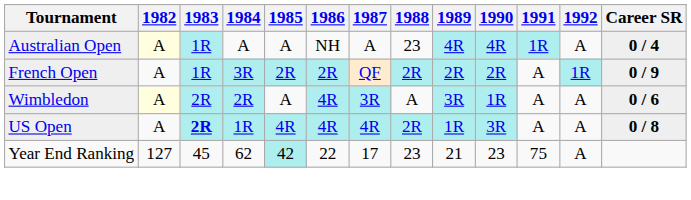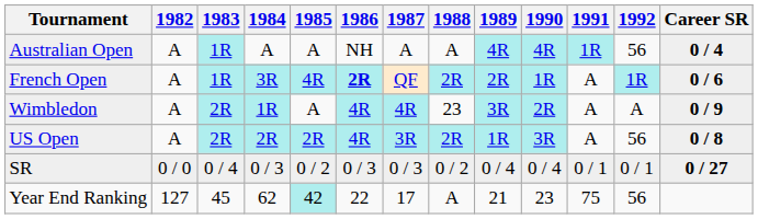 <table class="wikitable">
 <tr>
 <th>Tournament</th>
 <th><a href='#'>1982</a></th>
 <th><a href='#'>1983</a></th>
 <th><a href='#'>1984</a></th>
 <th><a href='#'>1985</a></th>
 <th><a href='#'>1986</a></th>
 <th><a href='#'>1987</a></th>
 <th><a href='#'>1988</a></th>
 <th><a href='#'>1989</a></th>
 <th><a href='#'>1990</a></th>
 <th><a href='#'>1991</a></th>
 <th><a href='#'>1992</a></th>
 <th>Career SR</th>
 </tr>
 <tr>
 <td style="background:#EFEFEF;"><a href='#'>Australian Open</a></td>
-<td align="center" style="background: lightyellow;">A</td>
+<td align="center">A</td>
 <td align="center" style="background:#afeeee;"><a href='#'>1R</a></td>
 <td align="center">A</td>
 <td align="center">A</td>
 <td align="center">NH</td>
 <td align="center">A</td>
-<td align="center">23</td>
+<td align="center">A</td>
 <td align="center" style="background:#afeeee;"><a href='#'>4R</a></td>
 <td align="center" style="background:#afeeee;"><a href='#'>4R</a></td>
 <td align="center" style="background:#afeeee;"><a href='#'>1R</a></td>
-<td align="center">A</td>
+<td align="center">56</td>
 <td align="center" style="background:#EFEFEF;"><strong>0 / 4</strong></td>
 </tr>
 <tr>
 <td style="background:#EFEFEF;"><a href='#'>French Open</a></td>
 <td align="center">A</td>
 <td align="center" style="background:#afeeee;"><a href='#'>1R</a></td>
 <td align="center" style="background:#afeeee;"><a href='#'>3R</a></td>
-<td align="center" style="background:#afeeee;"><a href='#'>2R</a></td>
-<td align="center" style="background:#afeeee;"><a href='#'>2R</a></td>
+<td align="center" style="background:#afeeee;"><a href='#'>4R</a></td>
+<td align="center" style="background:#afeeee;"><strong><a href='#'>2R</a></strong></td>
 <td align="center" style="background:#ffebcd;"><a href='#'>QF</a></td>
 <td align="center" style="background:#afeeee;"><a href='#'>2R</a></td>
 <td align="center" style="background:#afeeee;"><a href='#'>2R</a></td>
-<td align="center" style="background:#afeeee;"><a href='#'>2R</a></td>
+<td align="center" style="background:#afeeee;"><a href='#'>1R</a></td>
 <td align="center">A</td>
 <td align="center" style="background:#afeeee;"><a href='#'>1R</a></td>
-<td align="center" style="background:#EFEFEF;"><strong>0 / 9</strong></td>
+<td align="center" style="background:#EFEFEF;"><strong>0 / 6</strong></td>
 </tr>
 <tr>
 <td style="background:#EFEFEF;"><a href='#'>Wimbledon</a></td>
-<td align="center" style="background: lightyellow;">A</td>
+<td align="center">A</td>
 <td align="center" style="background:#afeeee;"><a href='#'>2R</a></td>
+<td align="center" style="background:#afeeee;"><a href='#'>1R</a></td>
+<td align="center">A</td>
+<td align="center" style="background:#afeeee;"><a href='#'>4R</a></td>
+<td align="center" style="background:#afeeee;"><a href='#'>4R</a></td>
+<td align="center">23</td>
+<td align="center" style="background:#afeeee;"><a href='#'>3R</a></td>
 <td align="center" style="background:#afeeee;"><a href='#'>2R</a></td>
 <td align="center">A</td>
-<td align="center" style="background:#afeeee;"><a href='#'>4R</a></td>
-<td align="center" style="background:#afeeee;"><a href='#'>3R</a></td>
 <td align="center">A</td>
-<td align="center" style="background:#afeeee;"><a href='#'>3R</a></td>
-<td align="center" style="background:#afeeee;"><a href='#'>1R</a></td>
-<td align="center">A</td>
-<td align="center">A</td>
-<td align="center" style="background:#EFEFEF;"><strong>0 / 6</strong></td>
+<td align="center" style="background:#EFEFEF;"><strong>0 / 9</strong></td>
 </tr>
 <tr>
 <td style="background:#EFEFEF;"><a href='#'>US Open</a></td>
 <td align="center">A</td>
-<td align="center" style="background:#afeeee;"><strong><a href='#'>2R</a></strong></td>
-<td align="center" style="background:#afeeee;"><a href='#'>1R</a></td>
+<td align="center" style="background:#afeeee;"><a href='#'>2R</a></td>
+<td align="center" style="background:#afeeee;"><a href='#'>2R</a></td>
+<td align="center" style="background:#afeeee;"><a href='#'>2R</a></td>
 <td align="center" style="background:#afeeee;"><a href='#'>4R</a></td>
-<td align="center" style="background:#afeeee;"><a href='#'>4R</a></td>
-<td align="center" style="background:#afeeee;"><a href='#'>4R</a></td>
+<td align="center" style="background:#afeeee;"><a href='#'>3R</a></td>
 <td align="center" style="background:#afeeee;"><a href='#'>2R</a></td>
 <td align="center" style="background:#afeeee;"><a href='#'>1R</a></td>
 <td align="center" style="background:#afeeee;"><a href='#'>3R</a></td>
 <td align="center">A</td>
-<td align="center">A</td>
+<td align="center">56</td>
 <td align="center" style="background:#EFEFEF;"><strong>0 / 8</strong></td>
+</tr>
+<tr>
+<td style="background:#EFEFEF;">SR</td>
+<td align="center" style="background:#EFEFEF;">0 / 0</td>
+<td align="center" style="background:#EFEFEF;">0 / 4</td>
+<td align="center" style="background:#EFEFEF;">0 / 3</td>
+<td align="center" style="background:#EFEFEF;">0 / 2</td>
+<td align="center" style="background:#EFEFEF;">0 / 3</td>
+<td align="center" style="background:#EFEFEF;">0 / 3</td>
+<td align="center" style="background:#EFEFEF;">0 / 2</td>
+<td align="center" style="background:#EFEFEF;">0 / 4</td>
+<td align="center" style="background:#EFEFEF;">0 / 4</td>
+<td align="center" style="background:#EFEFEF;">0 / 1</td>
+<td align="center" style="background:#EFEFEF;">0 / 1</td>
+<td align="center" style="background:#EFEFEF;"><strong>0 / 27</strong></td>
 </tr>
 <tr>
 <td align=left>Year End Ranking</td>
 <td align="center">127</td>
 <td align="center">45</td>
 <td align="center">62</td>
 <td align="center" style="background: paleturquoise;">42</td>
 <td align="center">22</td>
 <td align="center">17</td>
-<td align="center">23</td>
+<td align="center">A</td>
 <td align="center">21</td>
 <td align="center">23</td>
 <td align="center">75</td>
-<td align="center">A</td>
+<td align="center">56</td>
 </tr>
 </table>
